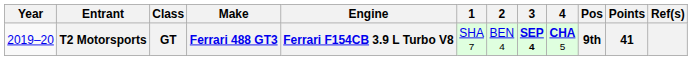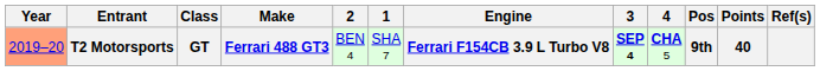 <table class="wikitable" style="text-align:center; font-size:85%">
 <tr>
 <th>Year</th>
 <th>Entrant</th>
 <th>Class</th>
 <th>Make</th>
+<th>2</th>
+<th>1</th>
 <th>Engine</th>
-<th>1</th>
-<th>2</th>
 <th>3</th>
 <th>4</th>
 <th>Pos</th>
 <th>Points</th>
 <th>Ref(s)</th>
 </tr>
 <tr>
-<td nowrap><a href='#'>2019–20</a></td>
+<td nowrap style="background: lightsalmon;"><a href='#'>2019–20</a></td>
 <th nowrap>T2 Motorsports</th>
 <th>GT</th>
 <th nowrap><a href='#'>Ferrari 488 GT3</a></th>
+<td style="background:#DFFFDF;"><a href='#'>BEN</a><br><small>4</small></td>
+<td style="background:#DFFFDF;"><a href='#'>SHA</a><br><small>7</small></td>
 <th nowrap><a href='#'>Ferrari F154CB</a> 3.9 L Turbo V8</th>
-<td style="background:#DFFFDF;"><a href='#'>SHA</a><br><small>7</small></td>
-<td style="background:#DFFFDF;"><a href='#'>BEN</a><br><small>4</small></td>
 <td style="background:#DFFFDF;"><strong><a href='#'>SEP</a><br><small>4</small></strong></td>
 <td style="background:#DFFFDF;"><strong><a href='#'>CHA</a></strong><br><small>5</small></td>
 <th>9th</th>
-<th>41</th>
+<th>40</th>
 <th></th>
 </tr>
 </table>
